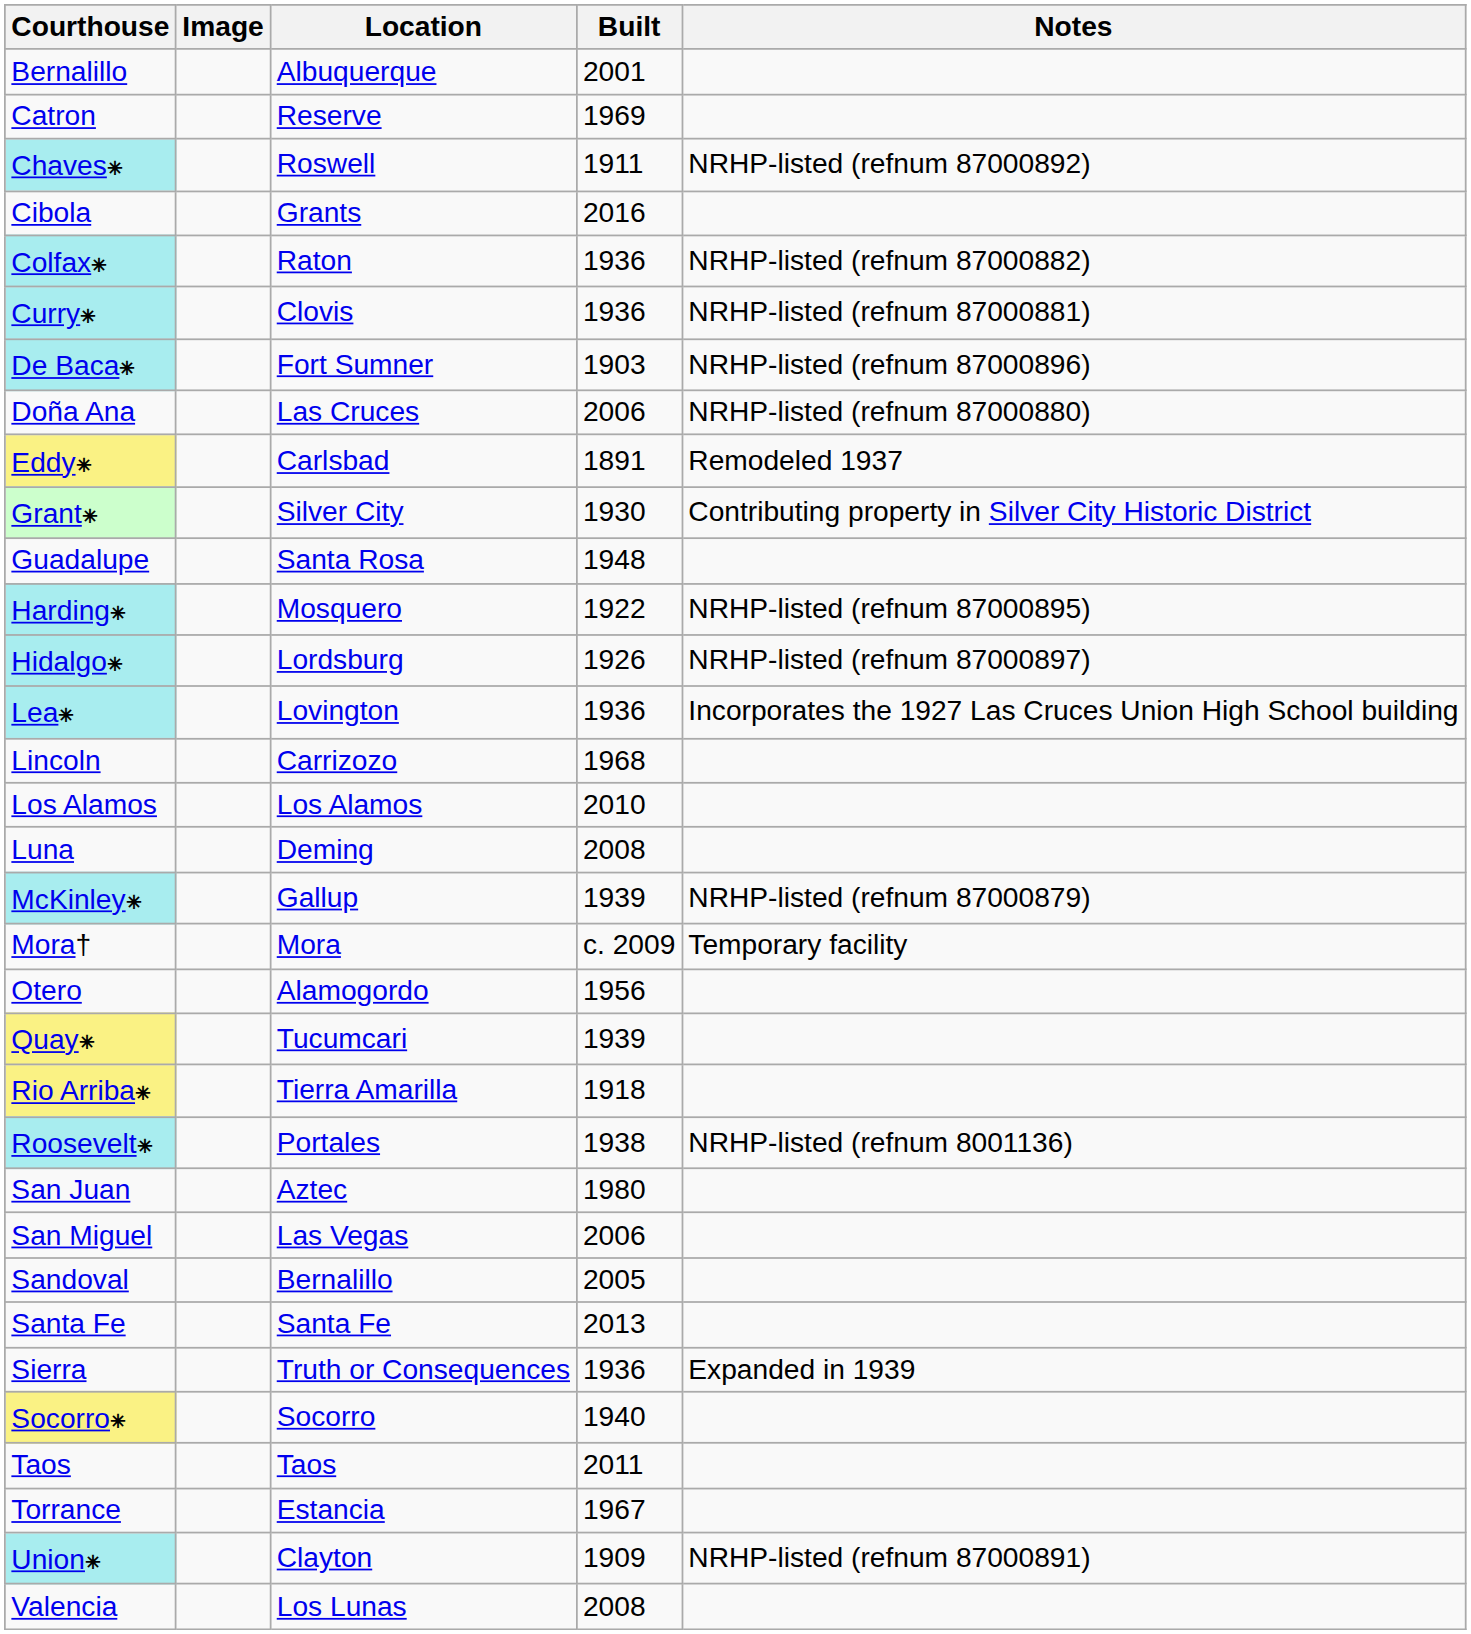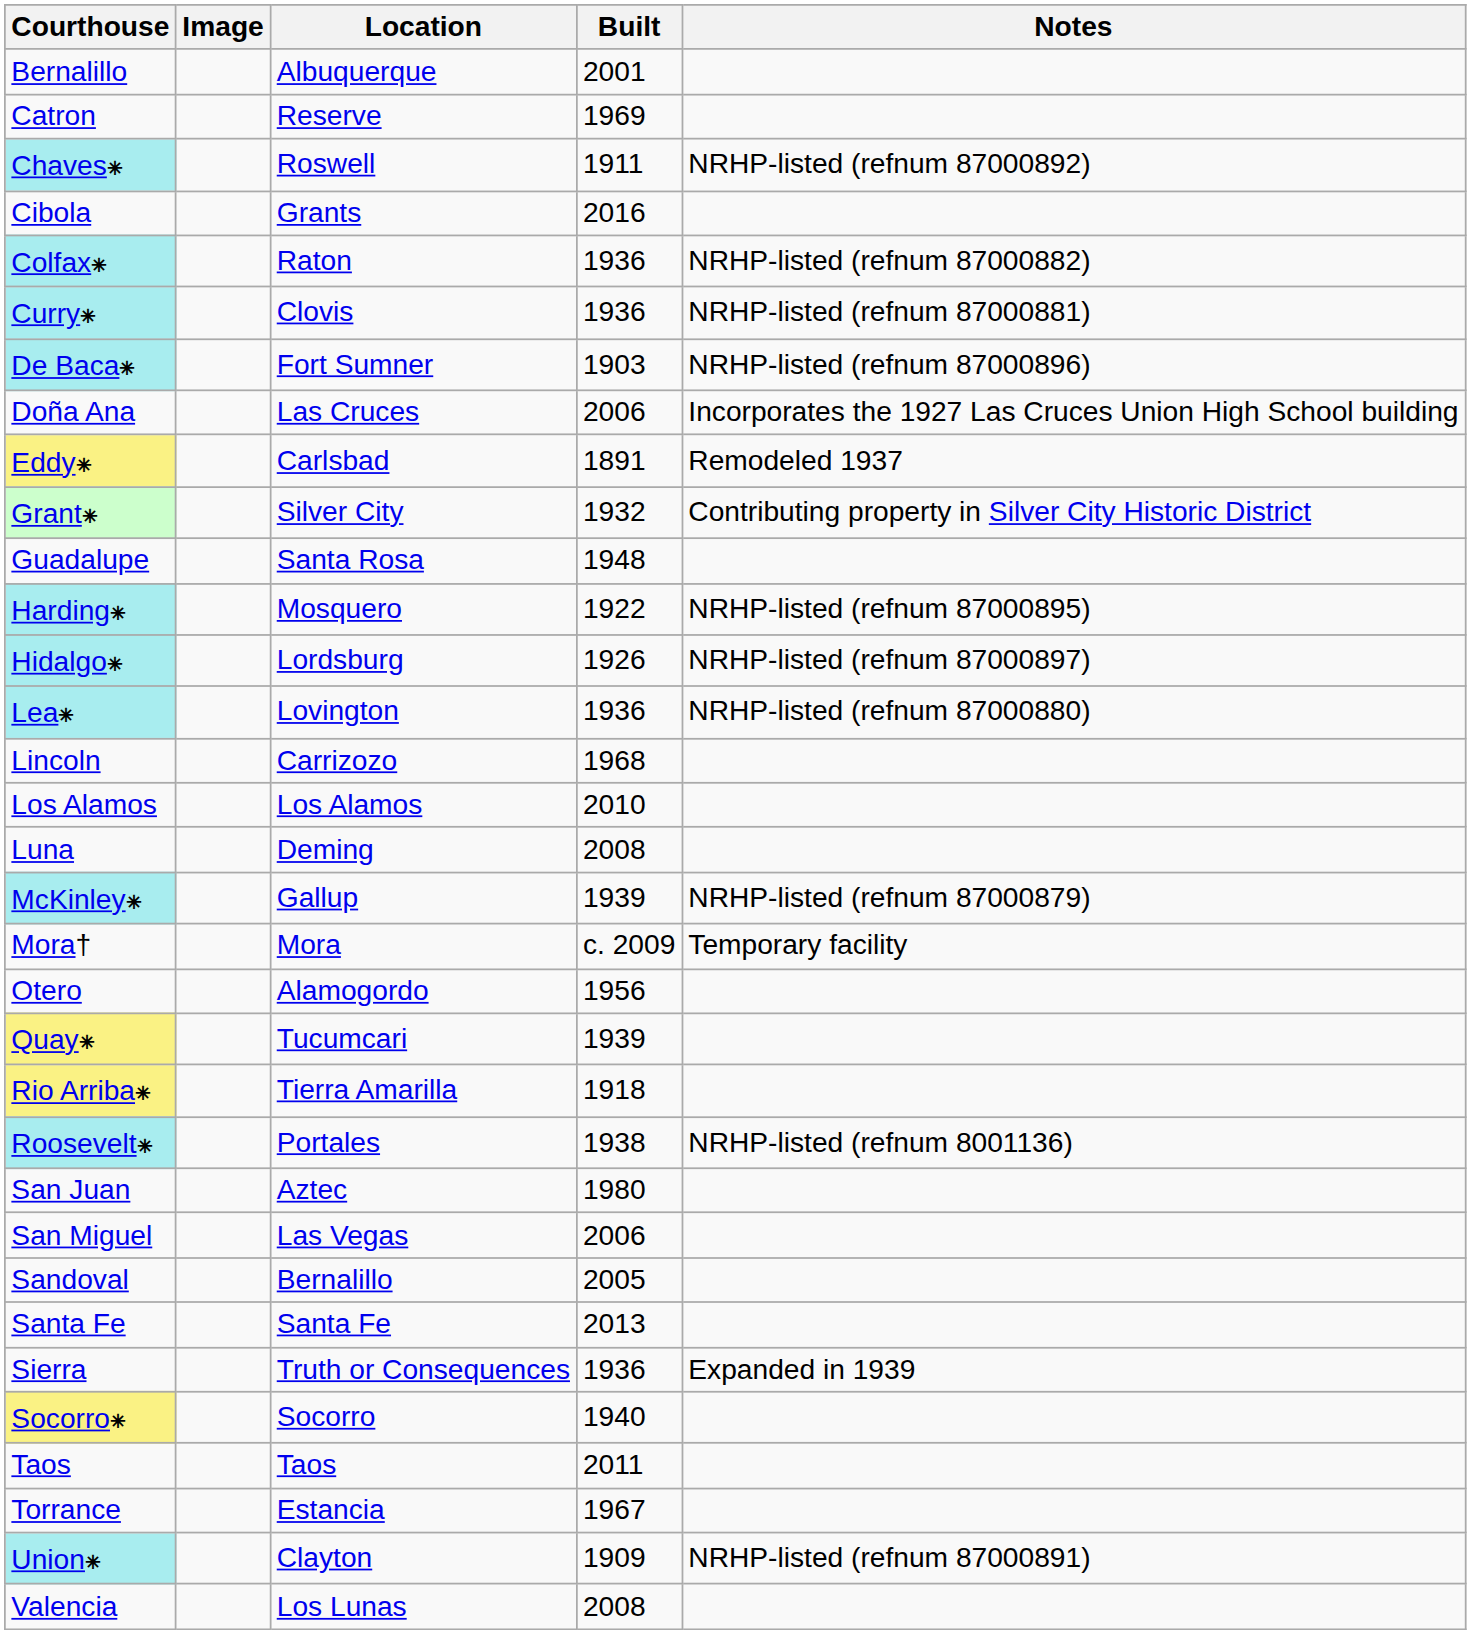 <table class="wikitable sortable sticky-header">
 <tr>
 <th><strong>Courthouse</strong></th>
 <th><strong>Image</strong></th>
 <th><strong>Location</strong></th>
 <th><strong>Built</strong></th>
 <th><strong>Notes</strong></th>
 </tr>
 <tr>
 <td><a href='#'>Bernalillo</a></td>
 <td></td>
 <td><a href='#'>Albuquerque</a><br><small></small></td>
 <td>2001</td>
 <td></td>
 </tr>
 <tr>
 <td><a href='#'>Catron</a></td>
 <td></td>
 <td><a href='#'>Reserve</a><br><small></small></td>
 <td>1969</td>
 <td></td>
 </tr>
 <tr>
 <td style="background: #A8EDEF"><a href='#'>Chaves</a><span>⁕</span></td>
 <td></td>
 <td><a href='#'>Roswell</a><br><small></small></td>
 <td>1911</td>
 <td>NRHP-listed (refnum 87000892)</td>
 </tr>
 <tr>
 <td><a href='#'>Cibola</a></td>
 <td></td>
 <td><a href='#'>Grants</a><br><small></small></td>
 <td>2016</td>
 <td></td>
 </tr>
 <tr>
 <td style="background: #A8EDEF"><a href='#'>Colfax</a><span>⁕</span></td>
 <td></td>
 <td><a href='#'>Raton</a><br><small></small></td>
 <td>1936</td>
 <td>NRHP-listed (refnum 87000882)</td>
 </tr>
 <tr>
 <td style="background: #A8EDEF"><a href='#'>Curry</a><span>⁕</span></td>
 <td></td>
 <td><a href='#'>Clovis</a><br><small></small></td>
 <td>1936</td>
 <td>NRHP-listed (refnum 87000881)</td>
 </tr>
 <tr>
 <td style="background: #A8EDEF"><a href='#'>De Baca</a><span>⁕</span></td>
 <td></td>
 <td><a href='#'>Fort Sumner</a><br><small></small></td>
 <td>1903</td>
 <td>NRHP-listed (refnum 87000896)</td>
 </tr>
 <tr>
 <td><a href='#'>Doña Ana</a></td>
 <td></td>
 <td><a href='#'>Las Cruces</a><br><small></small></td>
 <td>2006</td>
-<td>NRHP-listed (refnum 87000880)</td>
+<td>Incorporates the 1927 Las Cruces Union High School building</td>
 </tr>
 <tr>
 <td style="background: #FAF284"><a href='#'>Eddy</a><span>⁕</span></td>
 <td></td>
 <td><a href='#'>Carlsbad</a><br><small></small></td>
 <td>1891</td>
 <td>Remodeled 1937</td>
 </tr>
 <tr>
 <td style="background: #CCFFCC"><a href='#'>Grant</a><span>⁕</span></td>
 <td></td>
 <td><a href='#'>Silver City</a><br><small></small></td>
-<td>1930</td>
+<td>1932</td>
 <td>Contributing property in <a href='#'>Silver City Historic District</a></td>
 </tr>
 <tr>
 <td><a href='#'>Guadalupe</a></td>
 <td></td>
 <td><a href='#'>Santa Rosa</a><br><small></small></td>
 <td>1948</td>
 <td></td>
 </tr>
 <tr>
 <td style="background: #A8EDEF"><a href='#'>Harding</a><span>⁕</span></td>
 <td></td>
 <td><a href='#'>Mosquero</a><br><small></small></td>
 <td>1922</td>
 <td>NRHP-listed (refnum 87000895)</td>
 </tr>
 <tr>
 <td style="background: #A8EDEF"><a href='#'>Hidalgo</a><span>⁕</span></td>
 <td></td>
 <td><a href='#'>Lordsburg</a><br><small></small></td>
 <td>1926</td>
 <td>NRHP-listed (refnum 87000897)</td>
 </tr>
 <tr>
 <td style="background: #A8EDEF"><a href='#'>Lea</a><span>⁕</span></td>
 <td></td>
 <td><a href='#'>Lovington</a><br><small></small></td>
 <td>1936</td>
-<td>Incorporates the 1927 Las Cruces Union High School building</td>
+<td>NRHP-listed (refnum 87000880)</td>
 </tr>
 <tr>
 <td><a href='#'>Lincoln</a></td>
 <td></td>
 <td><a href='#'>Carrizozo</a><br><small></small></td>
 <td>1968</td>
 <td></td>
 </tr>
 <tr>
 <td><a href='#'>Los Alamos</a></td>
 <td></td>
 <td><a href='#'>Los Alamos</a><br><small></small></td>
 <td>2010</td>
 <td></td>
 </tr>
 <tr>
 <td><a href='#'>Luna</a></td>
 <td></td>
 <td><a href='#'>Deming</a><br><small></small></td>
 <td>2008</td>
 <td></td>
 </tr>
 <tr>
 <td style="background: #A8EDEF"><a href='#'>McKinley</a><span>⁕</span></td>
 <td></td>
 <td><a href='#'>Gallup</a><br><small></small></td>
 <td>1939</td>
 <td>NRHP-listed (refnum 87000879)</td>
 </tr>
 <tr>
 <td><a href='#'>Mora</a>†</td>
 <td></td>
 <td><a href='#'>Mora</a><br><small></small></td>
 <td>c. 2009</td>
 <td>Temporary facility</td>
 </tr>
 <tr>
 <td><a href='#'>Otero</a></td>
 <td></td>
 <td><a href='#'>Alamogordo</a><br><small></small></td>
 <td>1956</td>
 <td></td>
 </tr>
 <tr>
 <td style="background: #FAF284"><a href='#'>Quay</a><span>⁕</span></td>
 <td></td>
 <td><a href='#'>Tucumcari</a><br><small></small></td>
 <td>1939</td>
 <td></td>
 </tr>
 <tr>
 <td style="background: #FAF284"><a href='#'>Rio Arriba</a><span>⁕</span></td>
 <td></td>
 <td><a href='#'>Tierra Amarilla</a><br><small></small></td>
 <td>1918</td>
 <td></td>
 </tr>
 <tr>
 <td style="background: #A8EDEF"><a href='#'>Roosevelt</a><span>⁕</span></td>
 <td></td>
 <td><a href='#'>Portales</a><br><small></small></td>
 <td>1938</td>
 <td>NRHP-listed (refnum 8001136)</td>
 </tr>
 <tr>
 <td><a href='#'>San Juan</a></td>
 <td></td>
 <td><a href='#'>Aztec</a><br><small></small></td>
 <td>1980</td>
 <td></td>
 </tr>
 <tr>
 <td><a href='#'>San Miguel</a></td>
 <td></td>
 <td><a href='#'>Las Vegas</a><br><small></small></td>
 <td>2006</td>
 <td></td>
 </tr>
 <tr>
 <td><a href='#'>Sandoval</a></td>
 <td></td>
 <td><a href='#'>Bernalillo</a><br><small></small></td>
 <td>2005</td>
 <td></td>
 </tr>
 <tr>
 <td><a href='#'>Santa Fe</a></td>
 <td></td>
 <td><a href='#'>Santa Fe</a><br><small></small></td>
 <td>2013</td>
 <td></td>
 </tr>
 <tr>
 <td><a href='#'>Sierra</a></td>
 <td></td>
 <td><a href='#'>Truth or Consequences</a><br><small></small></td>
 <td>1936</td>
 <td>Expanded in 1939</td>
 </tr>
 <tr>
 <td style="background: #FAF284"><a href='#'>Socorro</a><span>⁕</span></td>
 <td></td>
 <td><a href='#'>Socorro</a><br><small></small></td>
 <td>1940</td>
 <td></td>
 </tr>
 <tr>
 <td><a href='#'>Taos</a></td>
 <td></td>
 <td><a href='#'>Taos</a><br><small></small></td>
 <td>2011</td>
 <td></td>
 </tr>
 <tr>
 <td><a href='#'>Torrance</a></td>
 <td></td>
 <td><a href='#'>Estancia</a><br><small></small></td>
 <td>1967</td>
 <td></td>
 </tr>
 <tr>
 <td style="background: #A8EDEF"><a href='#'>Union</a><span>⁕</span></td>
 <td></td>
 <td><a href='#'>Clayton</a><br><small></small></td>
 <td>1909</td>
 <td>NRHP-listed (refnum 87000891)</td>
 </tr>
 <tr>
 <td><a href='#'>Valencia</a></td>
 <td></td>
 <td><a href='#'>Los Lunas</a><br><small></small></td>
 <td>2008</td>
 <td></td>
 </tr>
 </table>
